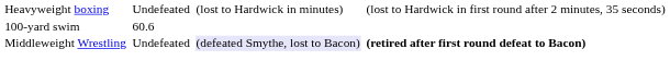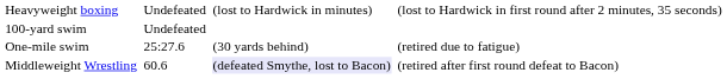 <table>
 <tr>
 <td>Heavyweight <a href='#'>boxing</a></td>
 <td></td>
 <td>Undefeated</td>
 <td></td>
 <td>(lost to Hardwick in  minutes)</td>
 <td></td>
 <td>(lost to Hardwick in first round after 2 minutes, 35 seconds)</td>
 </tr>
 <tr>
 <td>100-yard swim</td>
 <td></td>
-<td>60.6</td>
+<td>Undefeated</td>
 <td></td>
 <td></td>
 <td></td>
 <td></td>
 </tr>
 <tr>
+<td>One-mile swim</td>
+<td></td>
+<td>25:27.6</td>
+<td></td>
+<td>(30 yards behind)</td>
+<td></td>
+<td>(retired due to fatigue)</td>
+</tr>
+<tr>
 <td>Middleweight <a href='#'>Wrestling</a></td>
 <td></td>
-<td>Undefeated</td>
+<td>60.6</td>
 <td></td>
 <td style="background: lavender;">(defeated Smythe, lost to Bacon)</td>
 <td></td>
-<td><strong>(retired after first round defeat to Bacon)</strong></td>
+<td>(retired after first round defeat to Bacon)</td>
 </tr>
 </table>
